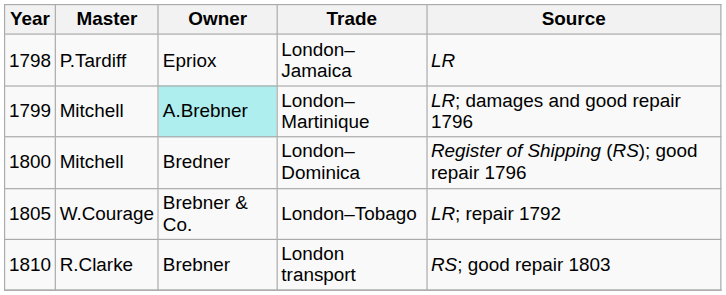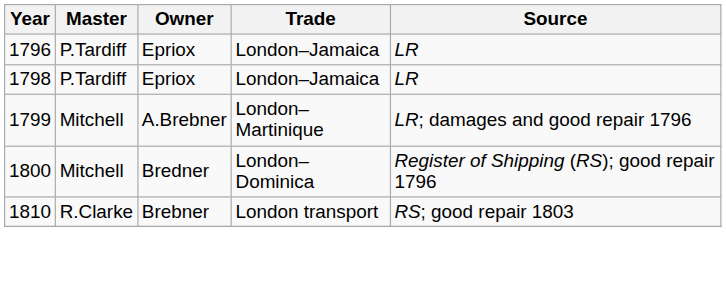 <table class="sortable wikitable">
 <tr>
 <th>Year</th>
 <th>Master</th>
 <th>Owner</th>
 <th>Trade</th>
 <th>Source</th>
+</tr>
+<tr>
+<td>1796</td>
+<td>P.Tardiff</td>
+<td>Epriox</td>
+<td>London–Jamaica</td>
+<td><em>LR</em></td>
 </tr>
 <tr>
 <td>1798</td>
 <td>P.Tardiff</td>
 <td>Epriox</td>
 <td>London–Jamaica</td>
 <td><em>LR</em></td>
 </tr>
 <tr>
 <td>1799</td>
 <td>Mitchell</td>
-<td style="background: paleturquoise;">A.Brebner</td>
+<td>A.Brebner</td>
 <td>London–Martinique</td>
 <td><em>LR</em>; damages and good repair 1796</td>
 </tr>
 <tr>
 <td>1800</td>
 <td>Mitchell</td>
 <td>Bredner</td>
 <td>London–Dominica</td>
 <td><em>Register of Shipping</em> (<em>RS</em>); good repair 1796</td>
 </tr>
 <tr>
-<td>1805</td>
-<td>W.Courage</td>
-<td>Brebner & Co.</td>
-<td>London–Tobago</td>
-<td><em>LR</em>; repair 1792</td>
-</tr>
-<tr>
 <td>1810</td>
 <td>R.Clarke</td>
 <td>Brebner</td>
 <td>London transport</td>
 <td><em>RS</em>; good repair 1803</td>
 </tr>
 <tr>
 </tr>
 </table>
